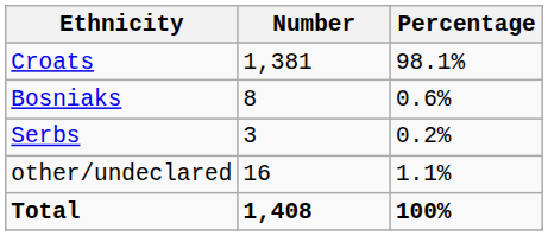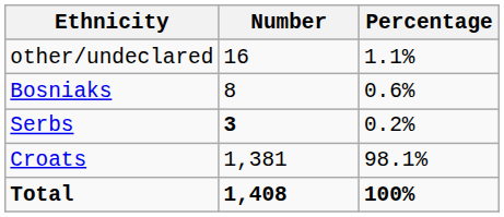 <table class="wikitable">
 <tr>
 <th width="100px">Ethnicity</th>
 <th width="80px">Number</th>
 <th width="80px">Percentage</th>
 </tr>
 <tr>
-<td><a href='#'>Croats</a></td>
-<td>1,381</td>
-<td>98.1%</td>
+<td>other/undeclared</td>
+<td>16</td>
+<td>1.1%</td>
 </tr>
 <tr>
 <td><a href='#'>Bosniaks</a></td>
 <td>8</td>
 <td>0.6%</td>
 </tr>
 <tr>
 <td><a href='#'>Serbs</a></td>
-<td>3</td>
+<td><strong>3</strong></td>
 <td>0.2%</td>
 </tr>
 <tr>
-<td>other/undeclared</td>
-<td>16</td>
-<td>1.1%</td>
+<td><a href='#'>Croats</a></td>
+<td>1,381</td>
+<td>98.1%</td>
 </tr>
 <tr>
 <td><strong>Total</strong></td>
 <td><strong>1,408</strong></td>
 <td><strong>100%</strong></td>
 </tr>
 </table>
